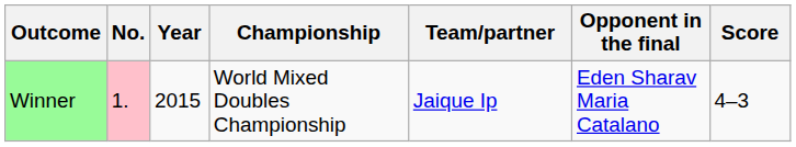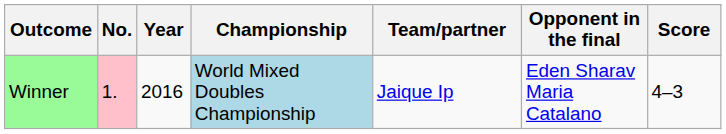 <table class="wikitable sortable">
 <tr>
 <th width="80">Outcome</th>
 <th width="20">No.</th>
 <th width="50">Year</th>
 <th width="300">Championship</th>
 <th width="200">Team/partner</th>
 <th width="200">Opponent in the final</th>
 <th width="100">Score</th>
 </tr>
 <tr>
 <td style="background:#98FB98">Winner</td>
 <td style="background: pink;">1.</td>
-<td>2015</td>
-<td>World Mixed Doubles Championship</td>
+<td>2016</td>
+<td style="background: lightblue;">World Mixed Doubles Championship</td>
 <td> <a href='#'>Jaique Ip</a></td>
 <td> <a href='#'>Eden Sharav</a><br> <a href='#'>Maria Catalano</a></td>
 <td>4–3</td>
 </tr>
 </table>
